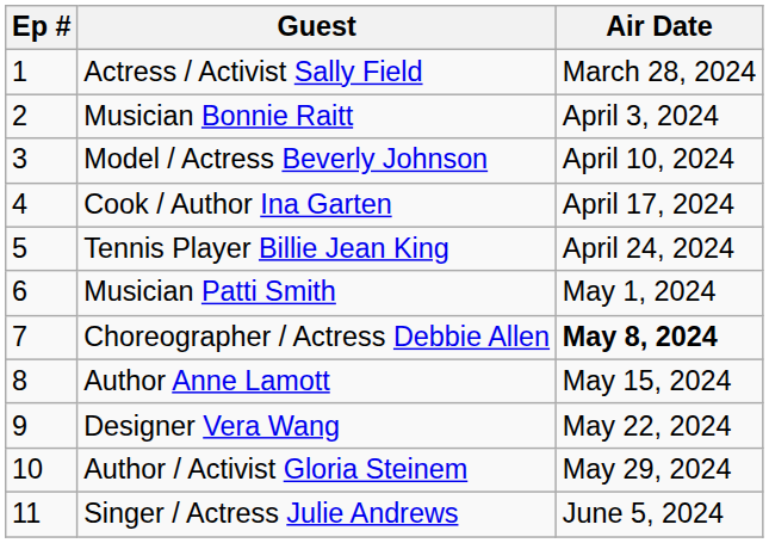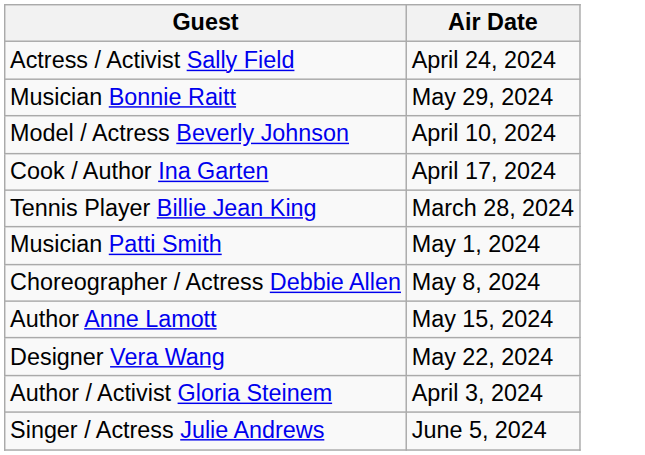 <table class="wikitable">
 <tr>
-<th>Ep #</th>
 <th>Guest</th>
 <th>Air Date</th>
 </tr>
 <tr>
-<td>1</td>
 <td>Actress / Activist <a href='#'>Sally Field</a></td>
-<td>March 28, 2024</td>
+<td>April 24, 2024</td>
 </tr>
 <tr>
-<td>2</td>
 <td>Musician <a href='#'>Bonnie Raitt</a></td>
-<td>April 3, 2024</td>
+<td>May 29, 2024</td>
 </tr>
 <tr>
-<td>3</td>
 <td>Model / Actress <a href='#'>Beverly Johnson</a></td>
 <td>April 10, 2024</td>
 </tr>
 <tr>
-<td>4</td>
 <td>Cook / Author <a href='#'>Ina Garten</a></td>
 <td>April 17, 2024</td>
 </tr>
 <tr>
-<td>5</td>
 <td>Tennis Player <a href='#'>Billie Jean King</a></td>
-<td>April 24, 2024</td>
+<td>March 28, 2024</td>
 </tr>
 <tr>
-<td>6</td>
 <td>Musician <a href='#'>Patti Smith</a></td>
 <td>May 1, 2024</td>
 </tr>
 <tr>
-<td>7</td>
 <td>Choreographer / Actress <a href='#'>Debbie Allen</a></td>
-<td><strong>May 8, 2024</strong></td>
+<td>May 8, 2024</td>
 </tr>
 <tr>
-<td>8</td>
 <td>Author <a href='#'>Anne Lamott</a></td>
 <td>May 15, 2024</td>
 </tr>
 <tr>
-<td>9</td>
 <td>Designer <a href='#'>Vera Wang</a></td>
 <td>May 22, 2024</td>
 </tr>
 <tr>
-<td>10</td>
 <td>Author / Activist <a href='#'>Gloria Steinem</a></td>
-<td>May 29, 2024</td>
+<td>April 3, 2024</td>
 </tr>
 <tr>
-<td>11</td>
 <td>Singer / Actress <a href='#'>Julie Andrews</a></td>
 <td>June 5, 2024</td>
 </tr>
 </table>
